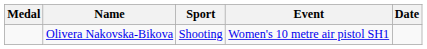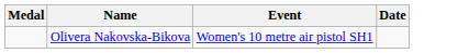 <table class="wikitable sortable" style="font-size: 95%">
 <tr>
 <th>Medal</th>
 <th>Name</th>
-<th>Sport</th>
 <th>Event</th>
 <th>Date</th>
 </tr>
 <tr>
 <td></td>
 <td><a href='#'>Olivera Nakovska-Bikova</a></td>
-<td><a href='#'>Shooting</a></td>
 <td><a href='#'>Women's 10 metre air pistol SH1</a></td>
 <td></td>
 </tr>
 </table>
